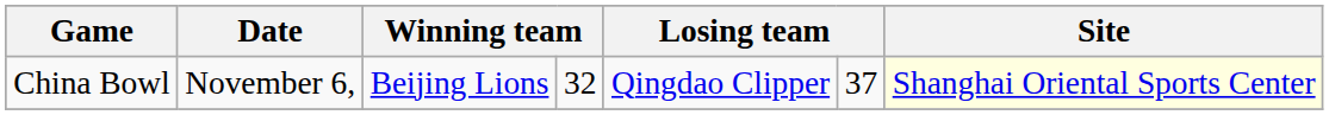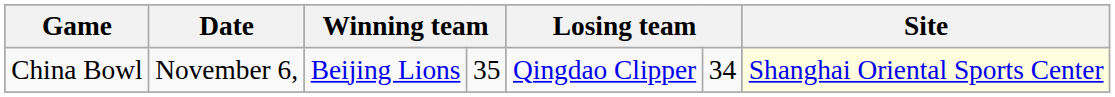 <table class="wikitable">
 <tr>
 <th>Game</th>
 <th>Date</th>
 <th colspan="2">Winning team</th>
 <th colspan="2">Losing team</th>
 <th>Site</th>
 </tr>
 <tr>
 <td>China Bowl</td>
 <td>November 6, </td>
 <td><a href='#'>Beijing Lions</a></td>
-<td>32</td>
+<td>35</td>
 <td><a href='#'>Qingdao Clipper</a></td>
-<td>37</td>
+<td>34</td>
 <td style="background: lightyellow;"><a href='#'>Shanghai Oriental Sports Center</a></td>
 </tr>
 </table>
